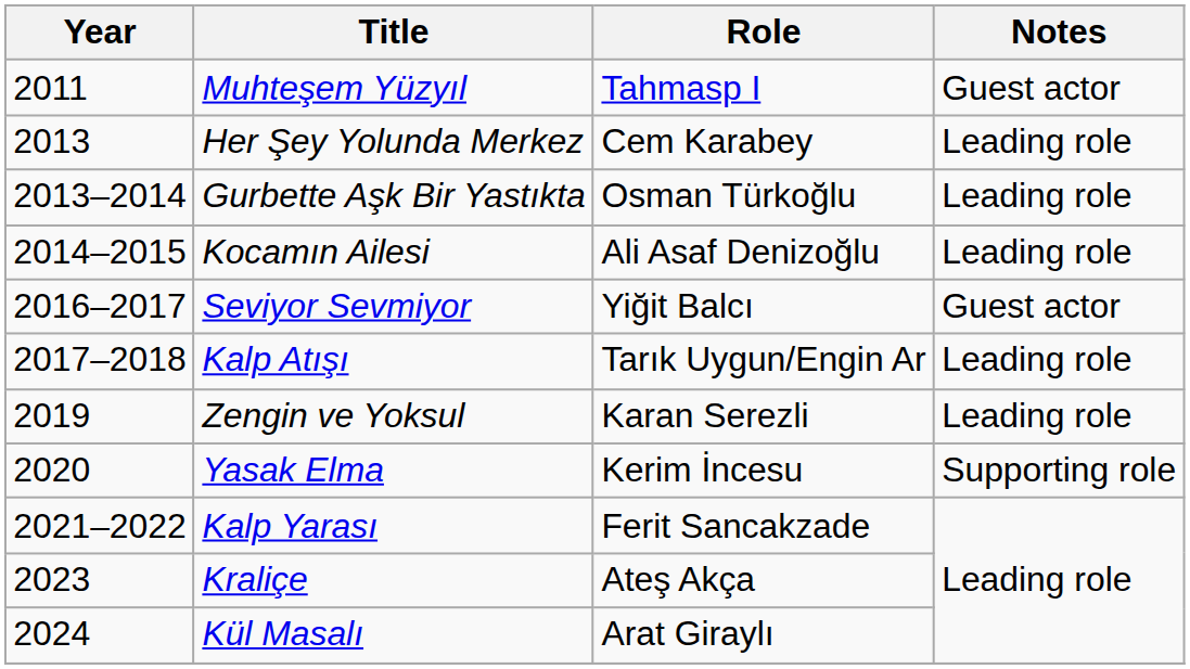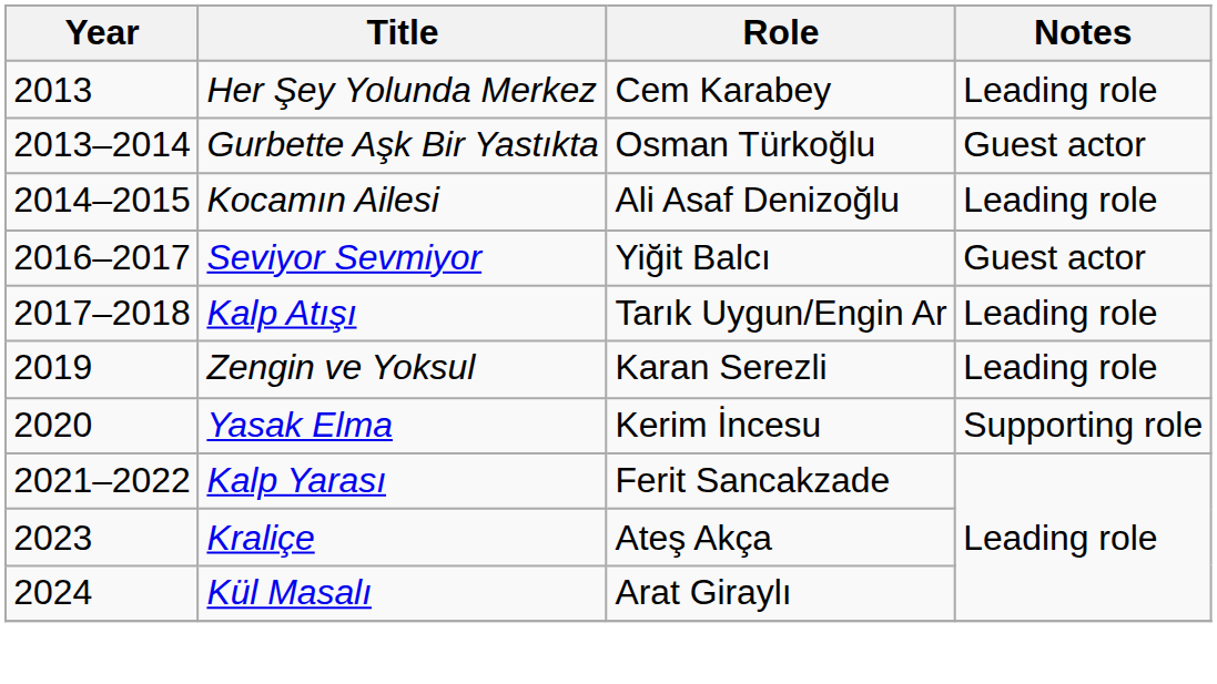 <table class="wikitable">
 <tr>
 <th>Year</th>
 <th>Title</th>
 <th>Role</th>
 <th>Notes</th>
-</tr>
-<tr>
-<td>2011</td>
-<td><em><a href='#'>Muhteşem Yüzyıl</a></em></td>
-<td><a href='#'>Tahmasp I</a></td>
-<td>Guest actor</td>
 </tr>
 <tr>
 <td>2013</td>
 <td><em>Her Şey Yolunda Merkez</em></td>
 <td>Cem Karabey</td>
 <td>Leading role</td>
 </tr>
 <tr>
 <td>2013–2014</td>
 <td><em>Gurbette Aşk Bir Yastıkta</em></td>
 <td>Osman Türkoğlu</td>
-<td>Leading role</td>
+<td>Guest actor</td>
 </tr>
 <tr>
 <td>2014–2015</td>
 <td><em>Kocamın Ailesi</em></td>
 <td>Ali Asaf Denizoğlu</td>
 <td>Leading role</td>
 </tr>
 <tr>
 <td>2016–2017</td>
 <td><em><a href='#'>Seviyor Sevmiyor</a></em></td>
 <td>Yiğit Balcı</td>
 <td>Guest actor</td>
 </tr>
 <tr>
 <td>2017–2018</td>
 <td><em><a href='#'>Kalp Atışı</a></em></td>
 <td>Tarık Uygun/Engin Ar</td>
 <td>Leading role</td>
 </tr>
 <tr>
 <td>2019</td>
 <td><em>Zengin ve Yoksul</em></td>
 <td>Karan Serezli</td>
 <td>Leading role</td>
 </tr>
 <tr>
 <td>2020</td>
 <td><em><a href='#'>Yasak Elma</a></em></td>
 <td>Kerim İncesu</td>
 <td>Supporting role</td>
 </tr>
 <tr>
 <td>2021–2022</td>
 <td><em><a href='#'>Kalp Yarası</a></em></td>
 <td>Ferit Sancakzade</td>
 <td rowspan="3">Leading role</td>
 </tr>
 <tr>
 <td>2023</td>
 <td><em><a href='#'>Kraliçe</a></em></td>
 <td>Ateş Akça</td>
 </tr>
 <tr>
 <td>2024</td>
 <td><em><a href='#'>Kül Masalı</a></em></td>
 <td>Arat Giraylı</td>
 </tr>
 <tr>
 </tr>
 </table>
